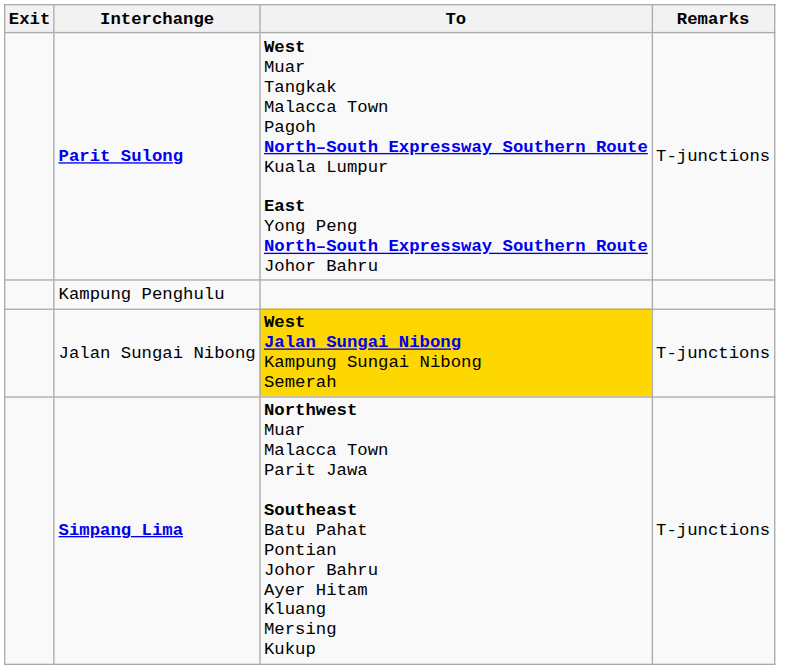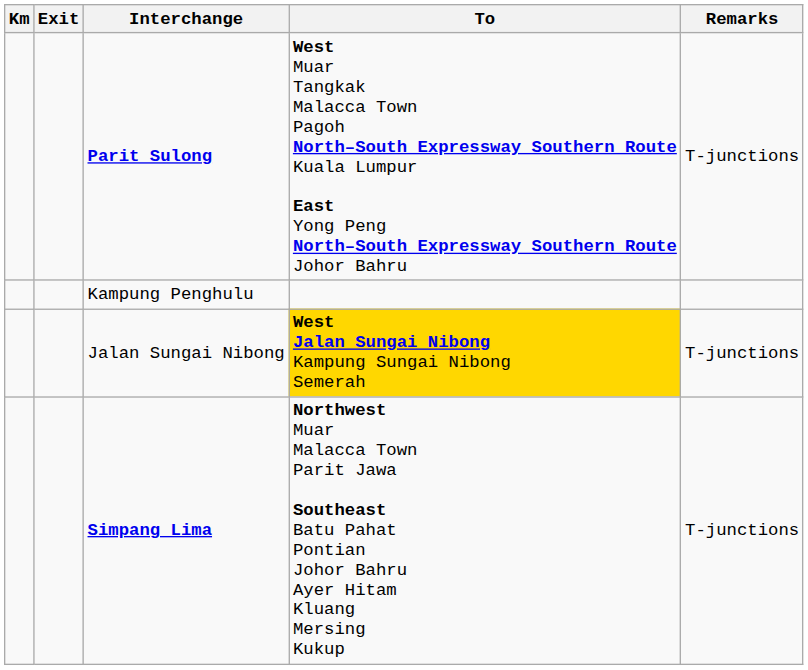 <table class="wikitable">
 <tr>
+<th>Km</th>
 <th>Exit</th>
 <th>Interchange</th>
 <th>To</th>
 <th>Remarks</th>
 </tr>
 <tr>
 <td></td>
+<td></td>
 <td><strong><a href='#'>Parit Sulong</a></strong></td>
 <td><strong>West</strong><br> Muar<br> Tangkak<br> Malacca Town<br> Pagoh<br>  <strong><a href='#'>North–South Expressway Southern Route</a></strong><br>Kuala Lumpur<br><br><strong>East</strong><br> Yong Peng<br>  <strong><a href='#'>North–South Expressway Southern Route</a></strong><br>Johor Bahru</td>
 <td>T-junctions</td>
 </tr>
 <tr>
+<td></td>
 <td></td>
 <td>Kampung Penghulu</td>
 <td></td>
 <td></td>
 </tr>
 <tr>
 <td></td>
+<td></td>
 <td>Jalan Sungai Nibong</td>
 <td style="background: gold;"><strong>West</strong><br> <strong><a href='#'>Jalan Sungai Nibong</a></strong><br>Kampung Sungai Nibong<br>Semerah</td>
 <td>T-junctions</td>
 </tr>
 <tr>
 <td></td>
+<td></td>
 <td><strong><a href='#'>Simpang Lima</a></strong></td>
 <td><strong>Northwest</strong><br> Muar<br> Malacca Town<br> Parit Jawa<br><br><strong>Southeast</strong><br> Batu Pahat<br> Pontian<br> Johor Bahru<br> Ayer Hitam<br> Kluang<br> Mersing<br> Kukup</td>
 <td>T-junctions</td>
 </tr>
 </table>
